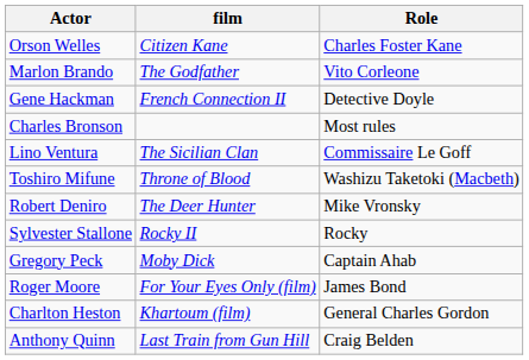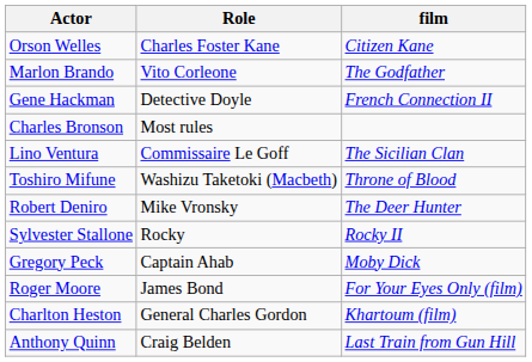 <table class="wikitable">
 <tr>
 <th>Actor</th>
+<th>Role</th>
 <th>film</th>
-<th>Role</th>
 </tr>
 <tr>
 <td><a href='#'>Orson Welles</a></td>
+<td><a href='#'>Charles Foster Kane</a></td>
 <td><em><a href='#'>Citizen Kane</a></em></td>
-<td><a href='#'>Charles Foster Kane</a></td>
 </tr>
 <tr>
 <td><a href='#'>Marlon Brando</a></td>
+<td><a href='#'>Vito Corleone</a></td>
 <td><em><a href='#'>The Godfather</a></em></td>
-<td><a href='#'>Vito Corleone</a></td>
 </tr>
 <tr>
 <td><a href='#'>Gene Hackman</a></td>
+<td>Detective Doyle</td>
 <td><em><a href='#'>French Connection II</a></em></td>
-<td>Detective Doyle</td>
 </tr>
 <tr>
 <td><a href='#'>Charles Bronson</a></td>
+<td>Most rules</td>
 <td></td>
-<td>Most rules</td>
 </tr>
 <tr>
 <td><a href='#'>Lino Ventura</a></td>
+<td><a href='#'>Commissaire</a> Le Goff</td>
 <td><em><a href='#'>The Sicilian Clan</a></em></td>
-<td><a href='#'>Commissaire</a> Le Goff</td>
 </tr>
 <tr>
 <td><a href='#'>Toshiro Mifune</a></td>
+<td>Washizu Taketoki (<a href='#'>Macbeth</a>)</td>
 <td><em><a href='#'>Throne of Blood</a></em></td>
-<td>Washizu Taketoki (<a href='#'>Macbeth</a>)</td>
 </tr>
 <tr>
 <td><a href='#'>Robert Deniro</a></td>
+<td>Mike Vronsky</td>
 <td><em><a href='#'>The Deer Hunter</a></em></td>
-<td>Mike Vronsky</td>
 </tr>
 <tr>
 <td><a href='#'>Sylvester Stallone</a></td>
+<td>Rocky</td>
 <td><em><a href='#'>Rocky II</a></em></td>
-<td>Rocky</td>
 </tr>
 <tr>
 <td><a href='#'>Gregory Peck</a></td>
+<td>Captain Ahab</td>
 <td><em><a href='#'>Moby Dick</a></em></td>
-<td>Captain Ahab</td>
 </tr>
 <tr>
 <td><a href='#'>Roger Moore</a></td>
+<td>James Bond</td>
 <td><em><a href='#'>For Your Eyes Only (film)</a></em></td>
-<td>James Bond</td>
 </tr>
 <tr>
 <td><a href='#'>Charlton Heston</a></td>
+<td>General Charles Gordon</td>
 <td><em><a href='#'>Khartoum (film)</a></em></td>
-<td>General Charles Gordon</td>
 </tr>
 <tr>
 <td><a href='#'>Anthony Quinn</a></td>
+<td>Craig Belden</td>
 <td><em><a href='#'>Last Train from Gun Hill</a></em></td>
-<td>Craig Belden</td>
 </tr>
 </table>
